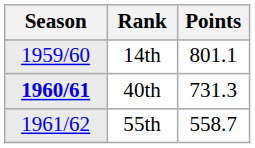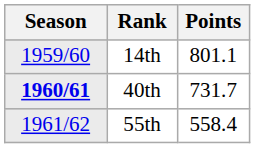 <table class="wikitable plainrowheaders" style="background:#fff; font-size:86%; line-height:16px; border:grey solid 1px; border-collapse:collapse;">
 <tr class="hintergrundfarbe5">
 <th width="60px">Season</th>
 <th width="40px">Rank</th>
 <th width="40px">Points</th>
 </tr>
 <tr align=center>
 <td bgcolor=#EBEBEB><a href='#'>1959/60</a></td>
 <td>14th</td>
 <td>801.1</td>
 </tr>
 <tr align=center>
 <td bgcolor=#EBEBEB><strong><a href='#'>1960/61</a></strong></td>
 <td>40th</td>
-<td>731.3</td>
+<td>731.7</td>
 </tr>
 <tr align=center>
 <td bgcolor=#EBEBEB><a href='#'>1961/62</a></td>
 <td>55th</td>
-<td>558.7</td>
+<td>558.4</td>
 </tr>
 </table>
